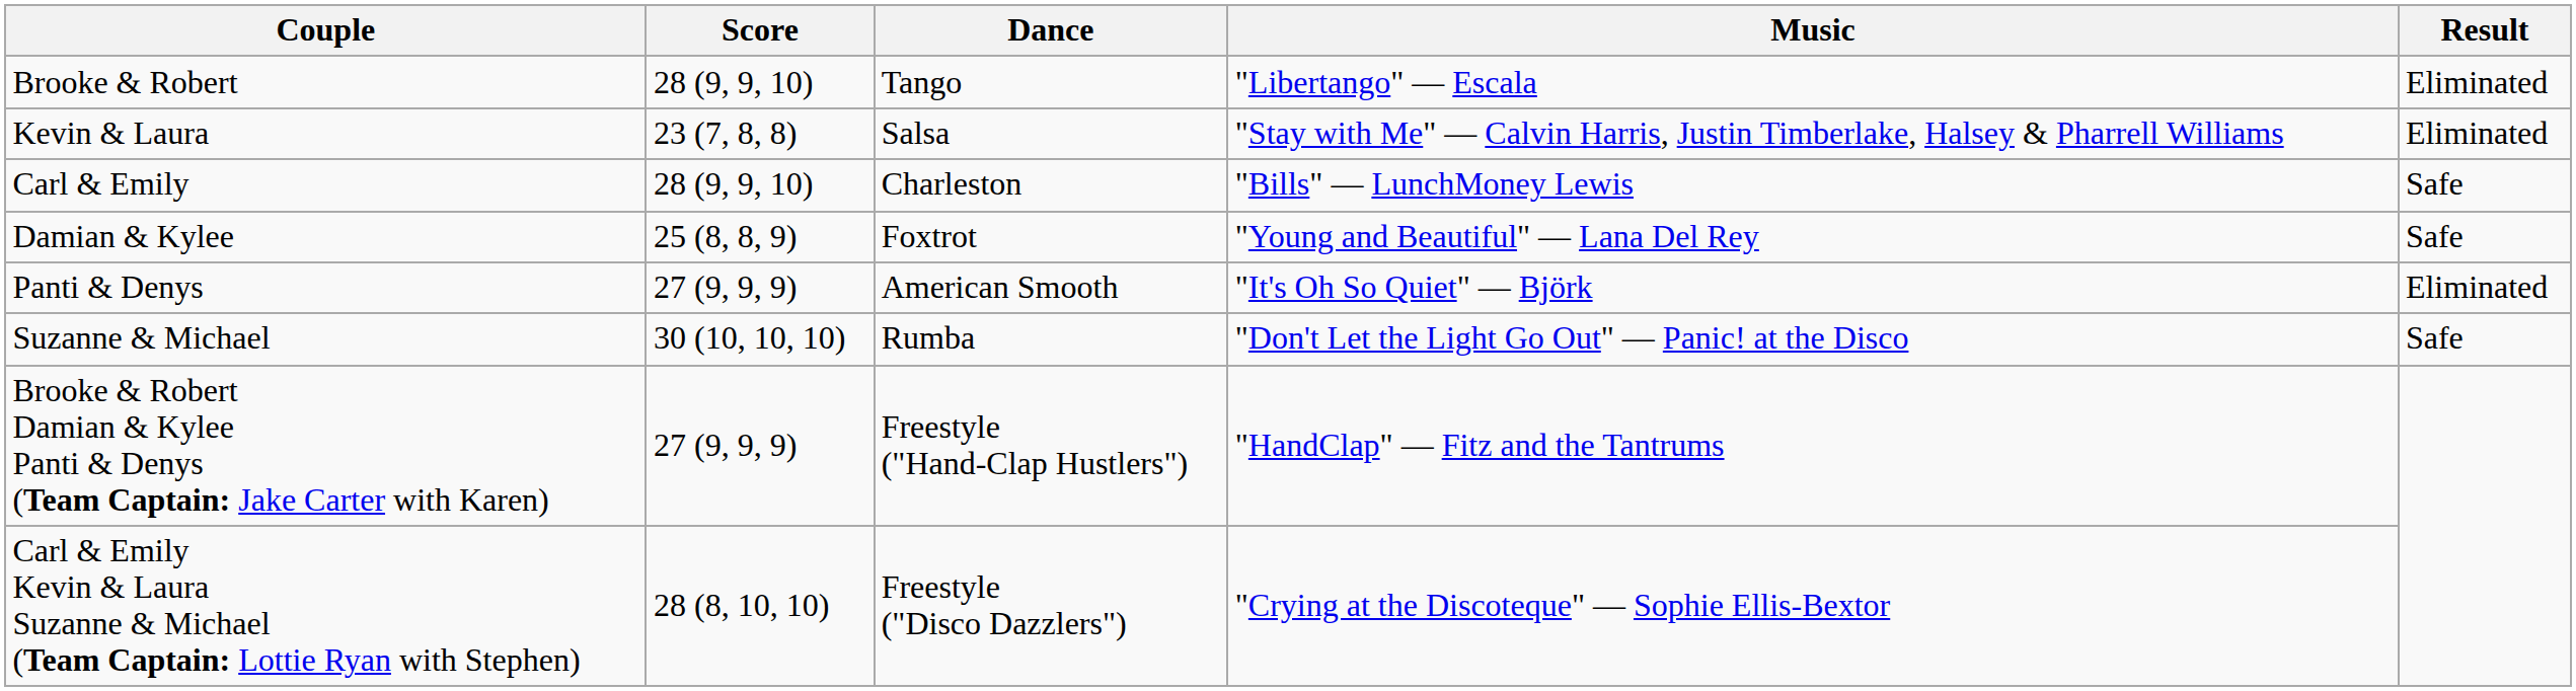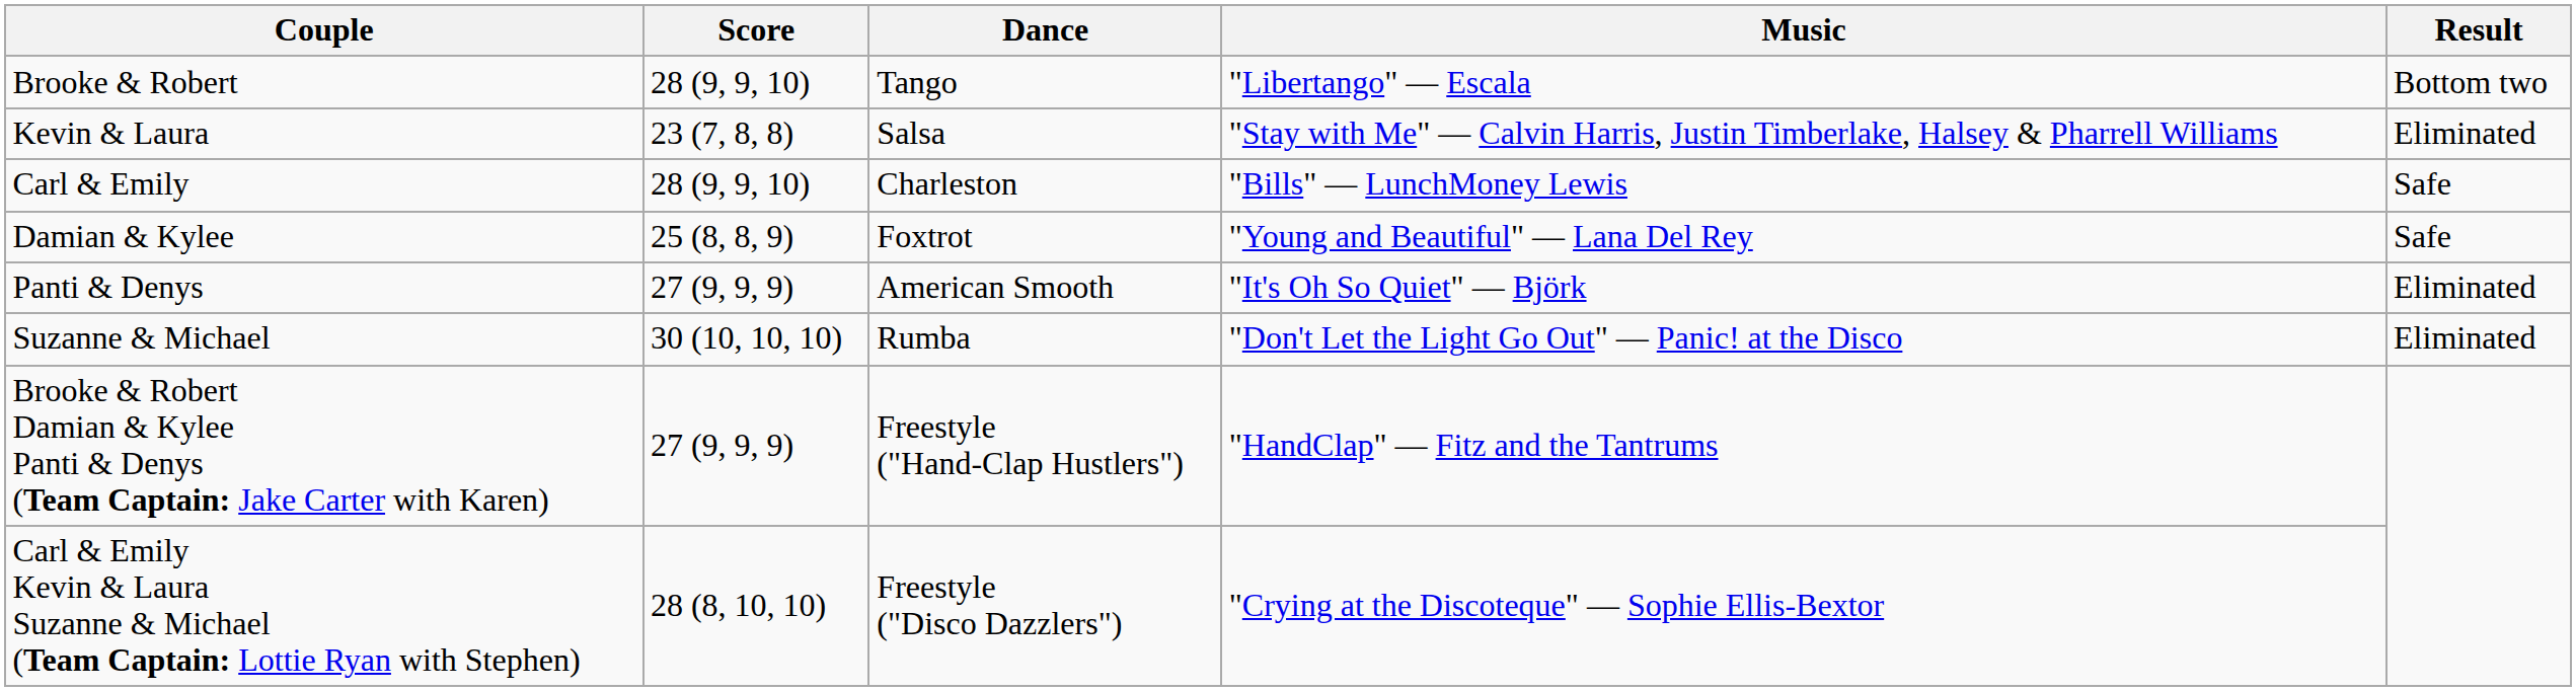 <table class="wikitable" style="width:80%;">
 <tr>
 <th>Couple</th>
 <th>Score</th>
 <th>Dance</th>
 <th>Music</th>
 <th>Result</th>
 </tr>
 <tr>
 <td>Brooke & Robert</td>
 <td>28 (9, 9, 10)</td>
 <td>Tango</td>
 <td>"<a href='#'>Libertango</a>" — <a href='#'>Escala</a></td>
-<td>Eliminated</td>
+<td>Bottom two</td>
 </tr>
 <tr>
 <td>Kevin & Laura</td>
 <td>23 (7, 8, 8)</td>
 <td>Salsa</td>
 <td>"<a href='#'>Stay with Me</a>" — <a href='#'>Calvin Harris</a>, <a href='#'>Justin Timberlake</a>, <a href='#'>Halsey</a> & <a href='#'>Pharrell Williams</a></td>
 <td>Eliminated</td>
 </tr>
 <tr>
 <td>Carl & Emily</td>
 <td>28 (9, 9, 10)</td>
 <td>Charleston</td>
 <td>"<a href='#'>Bills</a>" — <a href='#'>LunchMoney Lewis</a></td>
 <td>Safe</td>
 </tr>
 <tr>
 <td>Damian & Kylee</td>
 <td>25 (8, 8, 9)</td>
 <td>Foxtrot</td>
 <td>"<a href='#'>Young and Beautiful</a>" — <a href='#'>Lana Del Rey</a></td>
 <td>Safe</td>
 </tr>
 <tr>
 <td>Panti & Denys</td>
 <td>27 (9, 9, 9)</td>
 <td>American Smooth</td>
 <td>"<a href='#'>It's Oh So Quiet</a>" — <a href='#'>Björk</a></td>
 <td>Eliminated</td>
 </tr>
 <tr>
 <td>Suzanne & Michael</td>
 <td>30 (10, 10, 10)</td>
 <td>Rumba</td>
 <td>"<a href='#'>Don't Let the Light Go Out</a>" — <a href='#'>Panic! at the Disco</a></td>
-<td>Safe</td>
+<td>Eliminated</td>
 </tr>
 <tr>
 <td>Brooke & Robert<br>Damian & Kylee<br>Panti & Denys<br>(<strong>Team Captain:</strong> <a href='#'>Jake Carter</a> with Karen)</td>
 <td>27 (9, 9, 9)</td>
 <td>Freestyle<br>("Hand-Clap Hustlers")</td>
 <td>"<a href='#'>HandClap</a>" — <a href='#'>Fitz and the Tantrums</a></td>
 <td rowspan="2"></td>
 </tr>
 <tr>
 <td>Carl & Emily<br>Kevin & Laura<br>Suzanne & Michael<br>(<strong>Team Captain:</strong> <a href='#'>Lottie Ryan</a> with Stephen)</td>
 <td>28 (8, 10, 10)</td>
 <td>Freestyle<br>("Disco Dazzlers")</td>
 <td>"<a href='#'>Crying at the Discoteque</a>" — <a href='#'>Sophie Ellis-Bextor</a></td>
 </tr>
 </table>
